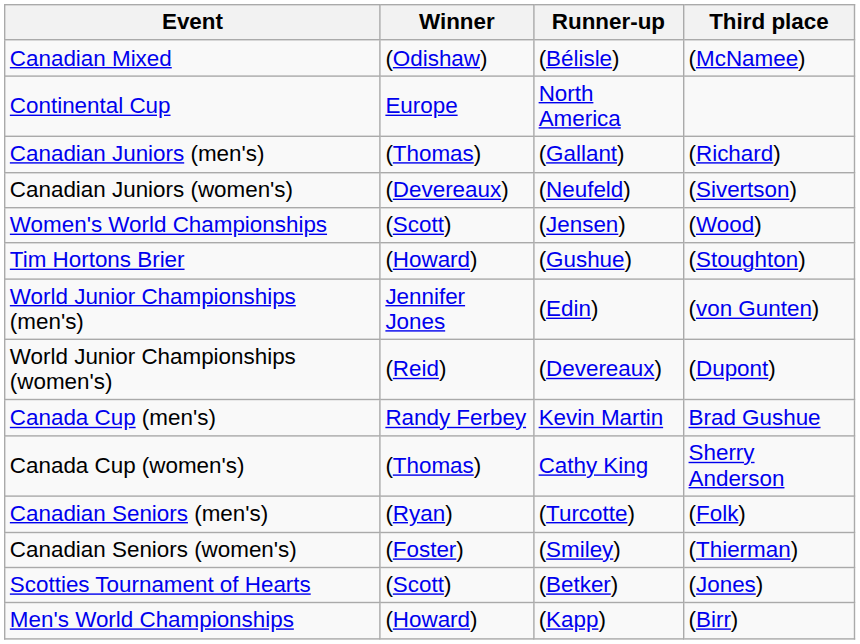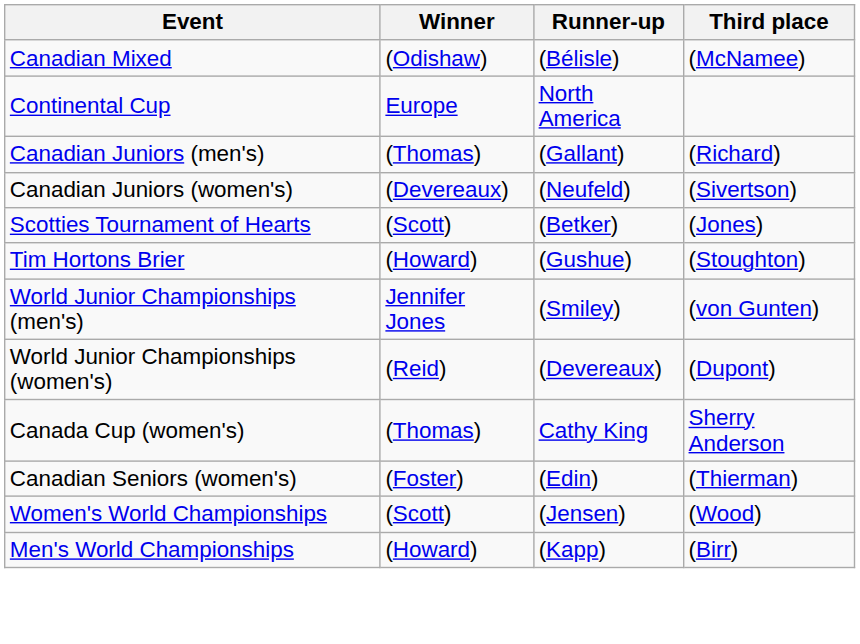 <table class="wikitable">
 <tr>
 <th>Event</th>
 <th>Winner</th>
 <th>Runner-up</th>
 <th>Third place</th>
 </tr>
 <tr>
 <td><a href='#'>Canadian Mixed</a></td>
 <td> (<a href='#'>Odishaw</a>)</td>
 <td> (<a href='#'>Bélisle</a>)</td>
 <td> (<a href='#'>McNamee</a>)</td>
 </tr>
 <tr>
 <td><a href='#'>Continental Cup</a></td>
 <td> <a href='#'>Europe</a></td>
 <td>  <a href='#'>North America</a></td>
 <td></td>
 </tr>
 <tr>
 <td><a href='#'>Canadian Juniors</a> (men's)</td>
 <td> (<a href='#'>Thomas</a>)</td>
 <td> (<a href='#'>Gallant</a>)</td>
 <td> (<a href='#'>Richard</a>)</td>
 </tr>
 <tr>
 <td>Canadian Juniors (women's)</td>
 <td> (<a href='#'>Devereaux</a>)</td>
 <td> (<a href='#'>Neufeld</a>)</td>
 <td> (<a href='#'>Sivertson</a>)</td>
 </tr>
 <tr>
-<td><a href='#'>Women's World Championships</a></td>
+<td><a href='#'>Scotties Tournament of Hearts</a></td>
 <td> (<a href='#'>Scott</a>)</td>
-<td> (<a href='#'>Jensen</a>)</td>
-<td> (<a href='#'>Wood</a>)</td>
+<td> (<a href='#'>Betker</a>)</td>
+<td> (<a href='#'>Jones</a>)</td>
 </tr>
 <tr>
 <td><a href='#'>Tim Hortons Brier</a></td>
 <td> (<a href='#'>Howard</a>)</td>
 <td> (<a href='#'>Gushue</a>)</td>
 <td> (<a href='#'>Stoughton</a>)</td>
 </tr>
 <tr>
 <td><a href='#'>World Junior Championships</a> (men's)</td>
 <td><a href='#'>Jennifer Jones</a></td>
-<td> (<a href='#'>Edin</a>)</td>
+<td> (<a href='#'>Smiley</a>)</td>
 <td> (<a href='#'>von Gunten</a>)</td>
 </tr>
 <tr>
 <td>World Junior Championships (women's)</td>
 <td> (<a href='#'>Reid</a>)</td>
 <td> (<a href='#'>Devereaux</a>)</td>
 <td> (<a href='#'>Dupont</a>)</td>
 </tr>
 <tr>
-<td><a href='#'>Canada Cup</a> (men's)</td>
-<td><a href='#'>Randy Ferbey</a></td>
-<td><a href='#'>Kevin Martin</a></td>
-<td><a href='#'>Brad Gushue</a></td>
-</tr>
-<tr>
 <td>Canada Cup (women's)</td>
 <td> (<a href='#'>Thomas</a>)</td>
 <td><a href='#'>Cathy King</a></td>
 <td><a href='#'>Sherry Anderson</a></td>
 </tr>
 <tr>
-<td><a href='#'>Canadian Seniors</a> (men's)</td>
-<td> (<a href='#'>Ryan</a>)</td>
-<td> (<a href='#'>Turcotte</a>)</td>
-<td> (<a href='#'>Folk</a>)</td>
-</tr>
-<tr>
 <td>Canadian Seniors (women's)</td>
 <td> (<a href='#'>Foster</a>)</td>
-<td> (<a href='#'>Smiley</a>)</td>
+<td> (<a href='#'>Edin</a>)</td>
 <td> (<a href='#'>Thierman</a>)</td>
 </tr>
 <tr>
-<td><a href='#'>Scotties Tournament of Hearts</a></td>
+<td><a href='#'>Women's World Championships</a></td>
 <td> (<a href='#'>Scott</a>)</td>
-<td> (<a href='#'>Betker</a>)</td>
-<td> (<a href='#'>Jones</a>)</td>
+<td> (<a href='#'>Jensen</a>)</td>
+<td> (<a href='#'>Wood</a>)</td>
 </tr>
 <tr>
 <td><a href='#'>Men's World Championships</a></td>
 <td> (<a href='#'>Howard</a>)</td>
 <td> (<a href='#'>Kapp</a>)</td>
 <td> (<a href='#'>Birr</a>)</td>
 </tr>
 </table>
